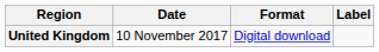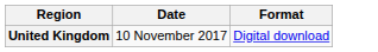 <table class="wikitable plainrowheaders" style="text-align:center;">
 <tr>
 <th>Region</th>
 <th>Date</th>
 <th>Format</th>
-<th>Label</th>
 </tr>
 <tr>
 <th scope="row">United Kingdom</th>
 <td>10 November 2017</td>
 <td><a href='#'>Digital download</a></td>
-<td></td>
 </tr>
 </table>
